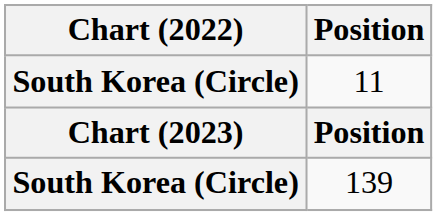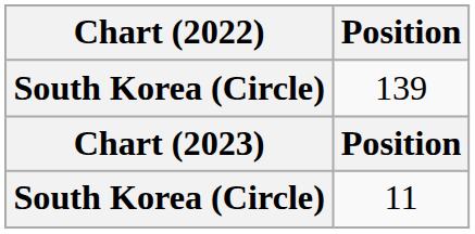 <table class="wikitable plainrowheaders" style="text-align:center">
 <tr>
 <th scope="col">Chart (2022)</th>
 <th scope="col">Position</th>
 </tr>
 <tr>
 <th scope="row">South Korea (Circle)</th>
-<td>11</td>
+<td>139</td>
 </tr>
 <tr>
 <th scope="col">Chart (2023)</th>
 <th scope="col">Position</th>
 </tr>
 <tr>
 <th scope="row">South Korea (Circle)</th>
-<td>139</td>
+<td>11</td>
 </tr>
 </table>
